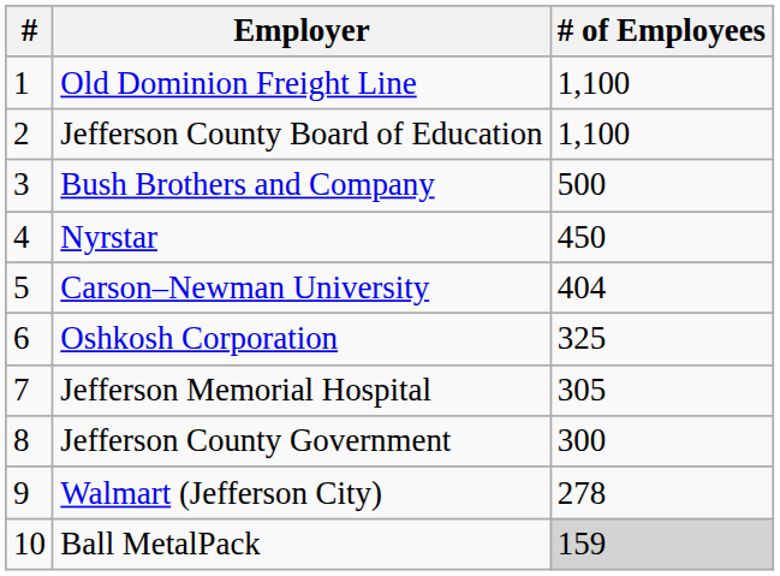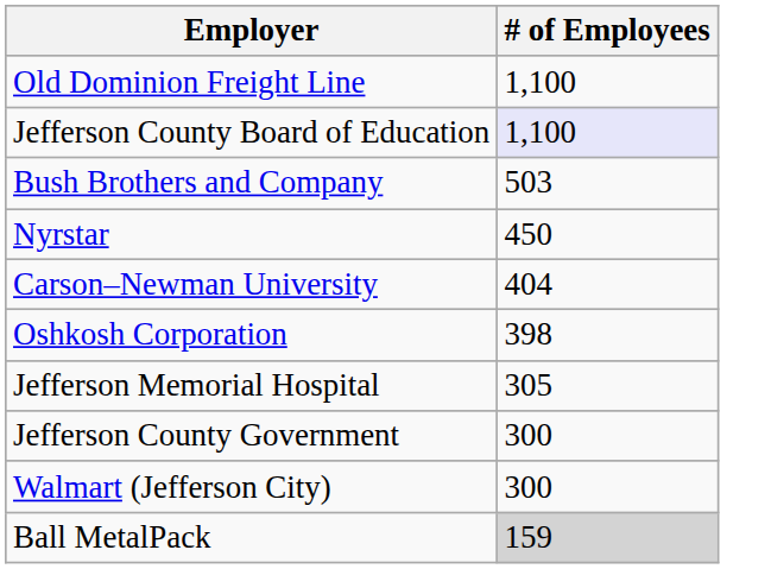 <table class="wikitable">
 <tr>
-<th>#</th>
 <th>Employer</th>
 <th># of Employees</th>
 </tr>
 <tr>
-<td>1</td>
 <td><a href='#'>Old Dominion Freight Line</a></td>
 <td>1,100</td>
 </tr>
 <tr>
-<td>2</td>
 <td>Jefferson County Board of Education</td>
-<td>1,100</td>
+<td style="background: lavender;">1,100</td>
 </tr>
 <tr>
-<td>3</td>
 <td><a href='#'>Bush Brothers and Company</a></td>
-<td>500</td>
+<td>503</td>
 </tr>
 <tr>
-<td>4</td>
 <td><a href='#'>Nyrstar</a></td>
 <td>450</td>
 </tr>
 <tr>
-<td>5</td>
 <td><a href='#'>Carson–Newman University</a></td>
 <td>404</td>
 </tr>
 <tr>
-<td>6</td>
 <td><a href='#'>Oshkosh Corporation</a></td>
-<td>325</td>
+<td>398</td>
 </tr>
 <tr>
-<td>7</td>
 <td>Jefferson Memorial Hospital</td>
 <td>305</td>
 </tr>
 <tr>
-<td>8</td>
 <td>Jefferson County Government</td>
 <td>300</td>
 </tr>
 <tr>
-<td>9</td>
 <td><a href='#'>Walmart</a> (Jefferson City)</td>
-<td>278</td>
+<td>300</td>
 </tr>
 <tr>
-<td>10</td>
 <td>Ball MetalPack</td>
 <td style="background: lightgrey;">159</td>
 </tr>
 </table>
